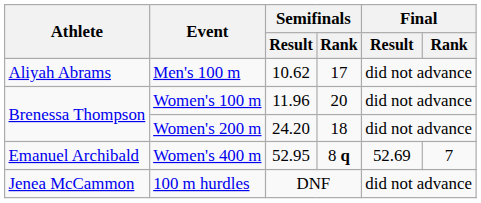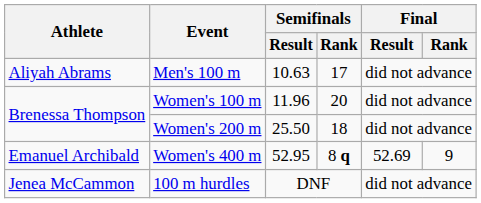 <table class=wikitable style="font-size:90%">
 <tr>
 <th rowspan="2">Athlete</th>
 <th rowspan="2">Event</th>
 <th colspan="2">Semifinals</th>
 <th colspan="2">Final</th>
 </tr>
 <tr style="font-size:95%">
 <th>Result</th>
 <th>Rank</th>
 <th>Result</th>
 <th>Rank</th>
 </tr>
 <tr align=center>
 <td align=left><a href='#'>Aliyah Abrams</a></td>
 <td align=left><a href='#'>Men's 100 m</a></td>
-<td>10.62</td>
+<td>10.63</td>
 <td>17</td>
 <td colspan=2>did not advance</td>
 </tr>
 <tr align=center>
 <td align=left rowspan=2><a href='#'>Brenessa Thompson</a></td>
 <td align=left><a href='#'>Women's 100 m</a></td>
 <td>11.96</td>
 <td>20</td>
 <td colspan=2>did not advance</td>
 </tr>
 <tr align=center>
 <td align=left><a href='#'>Women's 200 m</a></td>
-<td>24.20</td>
+<td>25.50</td>
 <td>18</td>
 <td colspan=2>did not advance</td>
 </tr>
 <tr align=center>
 <td align=left><a href='#'>Emanuel Archibald</a></td>
 <td align=left><a href='#'>Women's 400 m</a></td>
 <td>52.95</td>
 <td>8 <strong>q</strong></td>
 <td>52.69</td>
-<td>7</td>
+<td>9</td>
 </tr>
 <tr align=center>
 <td align=left><a href='#'>Jenea McCammon</a></td>
 <td align=left rowspan=2><a href='#'>100 m hurdles</a></td>
 <td colspan=2>DNF</td>
 <td colspan=2>did not advance</td>
 </tr>
 </table>
